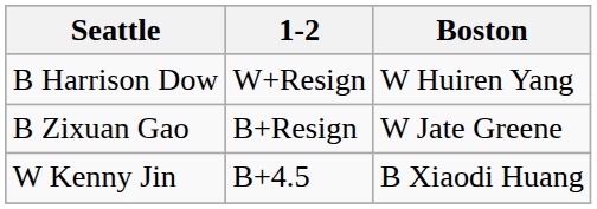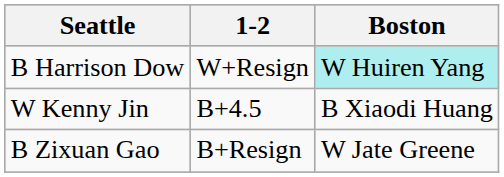 <table class="wikitable">
 <tr>
 <th>Seattle</th>
 <th>1-2</th>
 <th>Boston</th>
 </tr>
 <tr>
 <td>B Harrison Dow</td>
 <td>W+Resign</td>
-<td>W Huiren Yang</td>
+<td style="background: paleturquoise;">W Huiren Yang</td>
+</tr>
+<tr>
+<td>W Kenny Jin</td>
+<td>B+4.5</td>
+<td>B Xiaodi Huang</td>
 </tr>
 <tr>
 <td>B Zixuan Gao</td>
 <td>B+Resign</td>
 <td>W Jate Greene</td>
 </tr>
-<tr>
-<td>W Kenny Jin</td>
-<td>B+4.5</td>
-<td>B Xiaodi Huang</td>
-</tr>
 </table>
